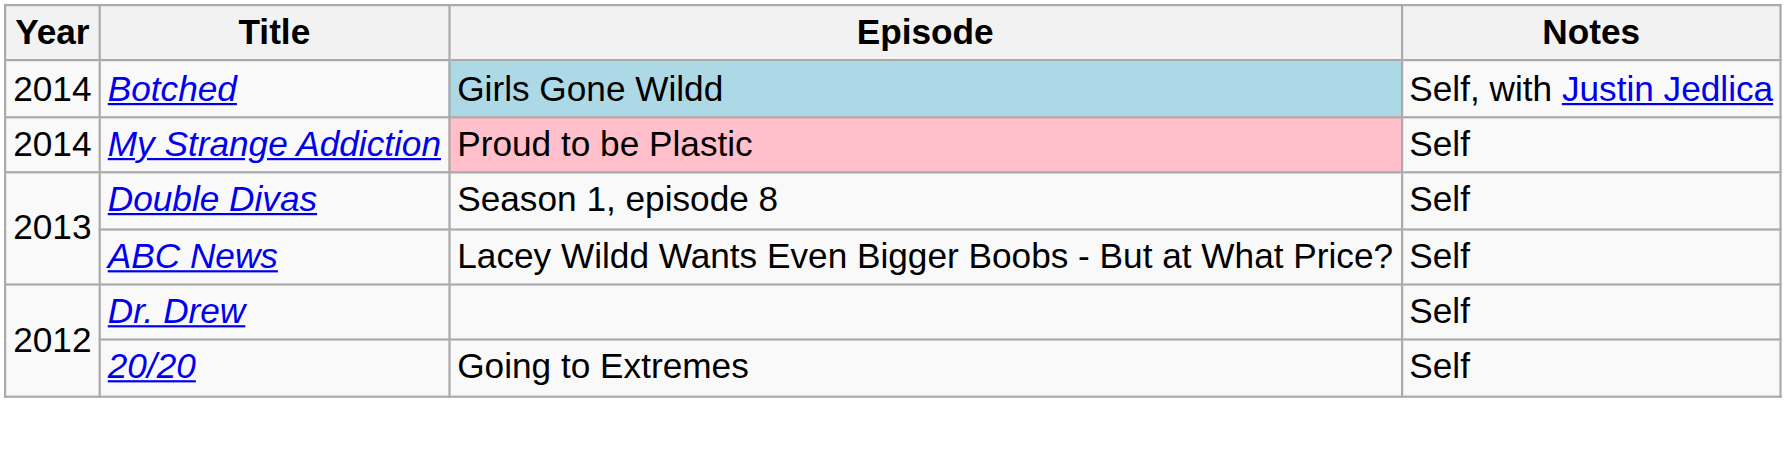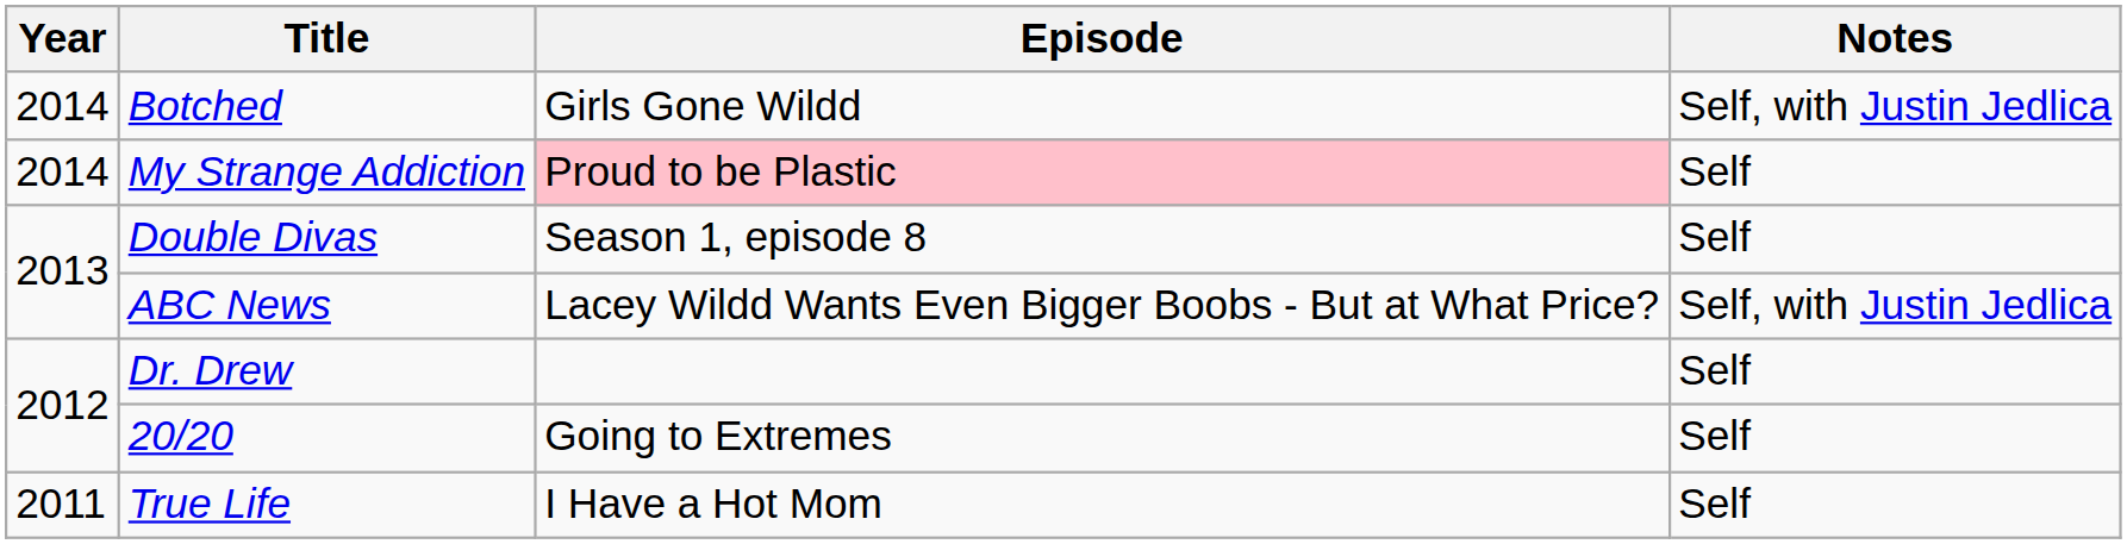 <table class="wikitable">
 <tr>
 <th>Year</th>
 <th>Title</th>
 <th>Episode</th>
 <th>Notes</th>
 </tr>
 <tr>
 <td>2014</td>
 <td><em><a href='#'>Botched</a></em></td>
-<td style="background: lightblue;">Girls Gone Wildd</td>
+<td>Girls Gone Wildd</td>
 <td>Self, with <a href='#'>Justin Jedlica</a></td>
 </tr>
 <tr>
 <td>2014</td>
 <td><em><a href='#'>My Strange Addiction</a></em></td>
 <td style="background: pink;">Proud to be Plastic</td>
 <td>Self</td>
 </tr>
 <tr>
 <td rowspan="2">2013</td>
 <td><em><a href='#'>Double Divas</a></em></td>
 <td>Season 1, episode 8</td>
 <td>Self</td>
 </tr>
 <tr>
 <td><em><a href='#'>ABC News</a></em></td>
 <td>Lacey Wildd Wants Even Bigger Boobs - But at What Price?</td>
-<td>Self</td>
+<td>Self, with <a href='#'>Justin Jedlica</a></td>
 </tr>
 <tr>
 <td rowspan="2">2012</td>
 <td><em><a href='#'>Dr. Drew</a></em></td>
 <td></td>
 <td>Self</td>
 </tr>
 <tr>
 <td><em><a href='#'>20/20</a></em></td>
 <td>Going to Extremes</td>
 <td>Self</td>
 </tr>
+<tr>
+<td>2011</td>
+<td><em><a href='#'>True Life</a></em></td>
+<td>I Have a Hot Mom</td>
+<td>Self</td>
+</tr>
 </table>
